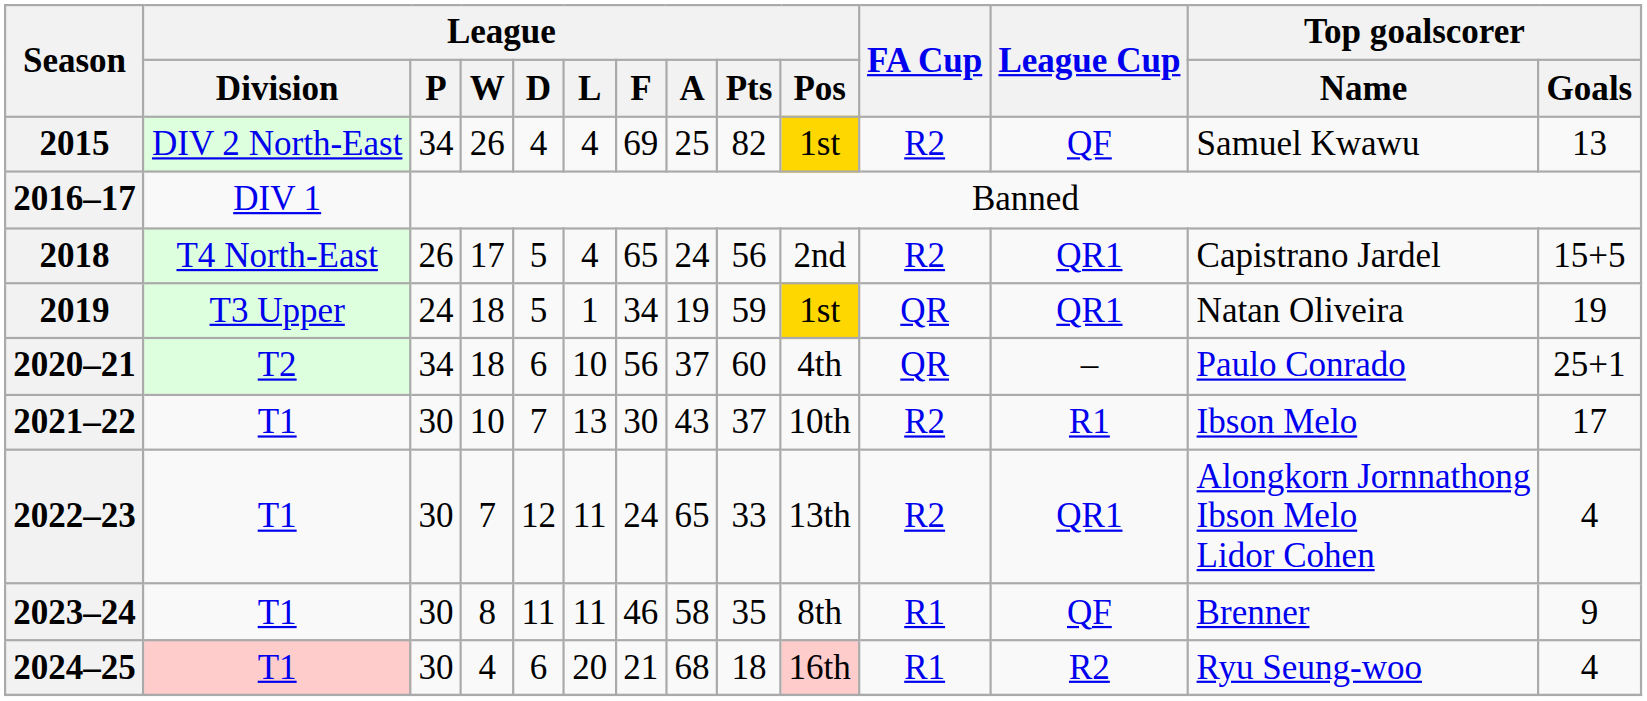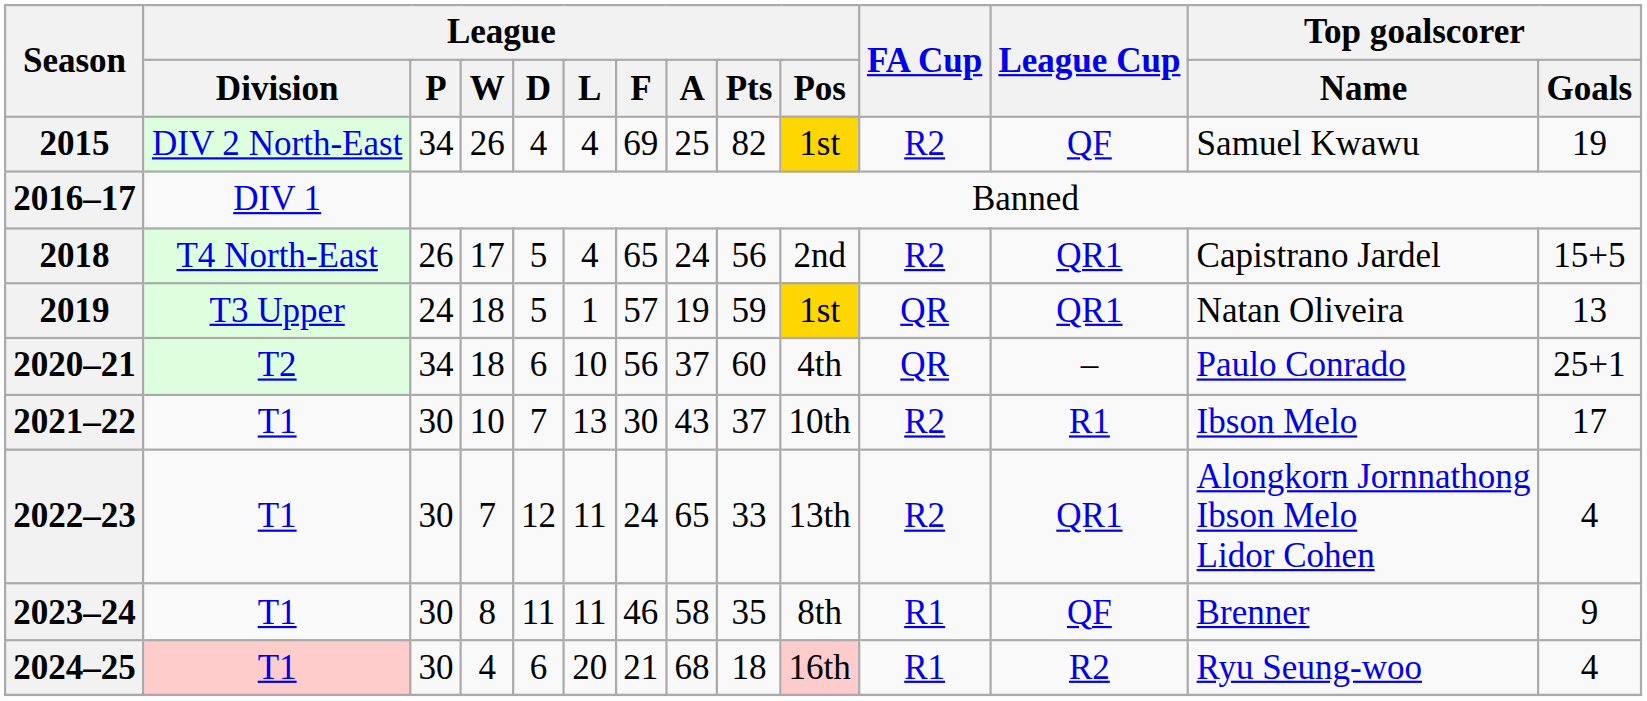 <table class="wikitable" style="text-align: center">
 <tr>
 <th rowspan=2>Season</th>
 <th colspan=9>League</th>
 <th rowspan=2><a href='#'>FA Cup</a></th>
 <th rowspan=2><a href='#'>League Cup</a></th>
 <th colspan=2>Top goalscorer</th>
 </tr>
 <tr>
 <th>Division</th>
 <th>P</th>
 <th>W</th>
 <th>D</th>
 <th>L</th>
 <th>F</th>
 <th>A</th>
 <th>Pts</th>
 <th>Pos</th>
 <th>Name</th>
 <th>Goals</th>
 </tr>
 <tr>
 <th>2015</th>
 <td bgcolor="#DDFFDD"><a href='#'>DIV 2 North-East</a></td>
 <td>34</td>
 <td>26</td>
 <td>4</td>
 <td>4</td>
 <td>69</td>
 <td>25</td>
 <td>82</td>
 <td bgcolor=gold>1st</td>
 <td><a href='#'>R2</a></td>
 <td><a href='#'>QF</a></td>
 <td align="left"> Samuel Kwawu</td>
-<td>13</td>
+<td>19</td>
 </tr>
 <tr>
 <th>2016–17</th>
 <td><a href='#'>DIV 1</a></td>
 <td colspan="13">Banned</td>
 </tr>
 <tr>
 <th>2018</th>
 <td bgcolor="#DDFFDD"><a href='#'>T4 North-East</a></td>
 <td>26</td>
 <td>17</td>
 <td>5</td>
 <td>4</td>
 <td>65</td>
 <td>24</td>
 <td>56</td>
 <td>2nd</td>
 <td><a href='#'>R2</a></td>
 <td><a href='#'>QR1</a></td>
 <td align="left"> Capistrano Jardel</td>
 <td>15+5</td>
 </tr>
 <tr>
 <th>2019</th>
 <td bgcolor="#DDFFDD"><a href='#'>T3 Upper</a></td>
 <td>24</td>
 <td>18</td>
 <td>5</td>
 <td>1</td>
-<td>34</td>
+<td>57</td>
 <td>19</td>
 <td>59</td>
 <td bgcolor=gold>1st</td>
 <td><a href='#'>QR</a></td>
 <td><a href='#'>QR1</a></td>
 <td align="left"> Natan Oliveira</td>
-<td>19</td>
+<td>13</td>
 </tr>
 <tr>
 <th>2020–21</th>
 <td bgcolor="#DDFFDD"><a href='#'>T2</a></td>
 <td>34</td>
 <td>18</td>
 <td>6</td>
 <td>10</td>
 <td>56</td>
 <td>37</td>
 <td>60</td>
 <td>4th</td>
 <td><a href='#'>QR</a></td>
 <td>–</td>
 <td align="left"> <a href='#'>Paulo Conrado</a></td>
 <td>25+1</td>
 </tr>
 <tr>
 <th>2021–22</th>
 <td><a href='#'>T1</a></td>
 <td>30</td>
 <td>10</td>
 <td>7</td>
 <td>13</td>
 <td>30</td>
 <td>43</td>
 <td>37</td>
 <td>10th</td>
 <td><a href='#'>R2</a></td>
 <td><a href='#'>R1</a></td>
 <td align="left"> <a href='#'>Ibson Melo</a></td>
 <td>17</td>
 </tr>
 <tr>
 <th>2022–23</th>
 <td><a href='#'>T1</a></td>
 <td>30</td>
 <td>7</td>
 <td>12</td>
 <td>11</td>
 <td>24</td>
 <td>65</td>
 <td>33</td>
 <td>13th</td>
 <td><a href='#'>R2</a></td>
 <td><a href='#'>QR1</a></td>
 <td align="left"> <a href='#'>Alongkorn Jornnathong</a><br> <a href='#'>Ibson Melo</a><br> <a href='#'>Lidor Cohen</a></td>
 <td>4</td>
 </tr>
 <tr>
 <th>2023–24</th>
 <td><a href='#'>T1</a></td>
 <td>30</td>
 <td>8</td>
 <td>11</td>
 <td>11</td>
 <td>46</td>
 <td>58</td>
 <td>35</td>
 <td>8th</td>
 <td><a href='#'>R1</a></td>
 <td><a href='#'>QF</a></td>
 <td align="left"> <a href='#'>Brenner</a></td>
 <td>9</td>
 </tr>
 <tr>
 <th>2024–25</th>
 <td bgcolor="#FFCCCC"><a href='#'>T1</a></td>
 <td>30</td>
 <td>4</td>
 <td>6</td>
 <td>20</td>
 <td>21</td>
 <td>68</td>
 <td>18</td>
 <td bgcolor="#FFCCCC">16th</td>
 <td><a href='#'>R1</a></td>
 <td><a href='#'>R2</a></td>
 <td align="left"> <a href='#'>Ryu Seung-woo</a></td>
 <td>4</td>
 </tr>
 <tr>
 </tr>
 </table>
